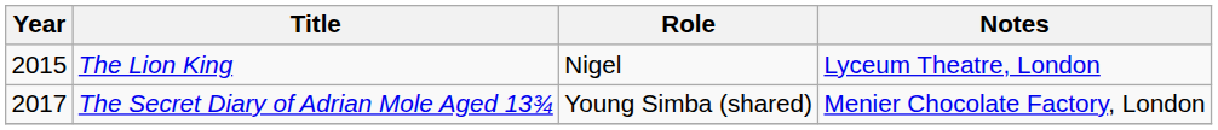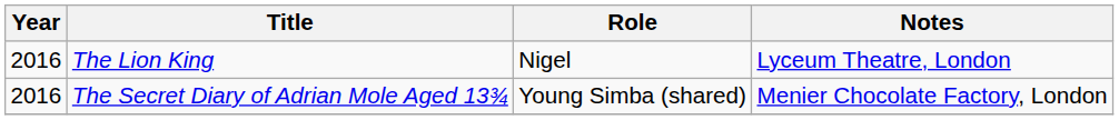 <table class="wikitable">
 <tr>
 <th>Year</th>
 <th>Title</th>
 <th>Role</th>
 <th>Notes</th>
 </tr>
 <tr>
-<td>2015</td>
+<td>2016</td>
 <td><em><a href='#'>The Lion King</a></em></td>
 <td>Nigel</td>
 <td><a href='#'>Lyceum Theatre, London</a></td>
 </tr>
 <tr>
-<td>2017</td>
+<td>2016</td>
 <td><em><a href='#'>The Secret Diary of Adrian Mole Aged 13¾</a></em></td>
 <td>Young Simba (shared)</td>
 <td><a href='#'>Menier Chocolate Factory</a>, London</td>
 </tr>
 <tr>
 </tr>
 </table>
